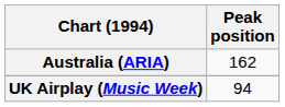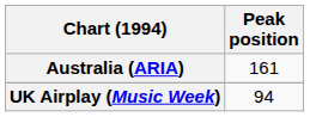 <table class="wikitable sortable plainrowheaders">
 <tr>
 <th>Chart (1994)</th>
 <th>Peak<br>position</th>
 </tr>
 <tr>
 <th scope="row">Australia (<a href='#'>ARIA</a>)</th>
-<td align="center">162</td>
+<td align="center">161</td>
 </tr>
 <tr>
 </tr>
 <tr>
 <th scope="row">UK Airplay (<em><a href='#'>Music Week</a></em>)</th>
 <td align="center">94</td>
 </tr>
 </table>
